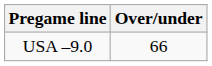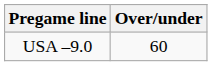 <table class="wikitable">
 <tr align="center">
 <th style=>Pregame line</th>
 <th style=>Over/under</th>
 </tr>
 <tr align="center">
 <td>USA –9.0</td>
-<td>66</td>
+<td>60</td>
 </tr>
 </table>
